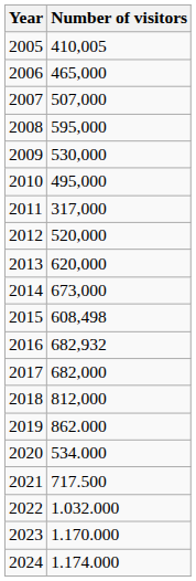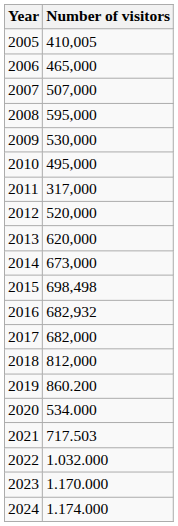 <table class="wikitable">
 <tr>
 <th>Year</th>
 <th>Number of visitors</th>
 </tr>
 <tr>
 <td>2005</td>
 <td>410,005</td>
 </tr>
 <tr>
 <td>2006</td>
 <td>465,000</td>
 </tr>
 <tr>
 <td>2007</td>
 <td>507,000</td>
 </tr>
 <tr>
 <td>2008</td>
 <td>595,000</td>
 </tr>
 <tr>
 <td>2009</td>
 <td>530,000</td>
 </tr>
 <tr>
 <td>2010</td>
 <td>495,000</td>
 </tr>
 <tr>
 <td>2011</td>
 <td>317,000</td>
 </tr>
 <tr>
 <td>2012</td>
 <td>520,000</td>
 </tr>
 <tr>
 <td>2013</td>
 <td>620,000</td>
 </tr>
 <tr>
 <td>2014</td>
 <td>673,000</td>
 </tr>
 <tr>
 <td>2015</td>
-<td>608,498</td>
+<td>698,498</td>
 </tr>
 <tr>
 <td>2016</td>
 <td>682,932</td>
 </tr>
 <tr>
 <td>2017</td>
 <td>682,000</td>
 </tr>
 <tr>
 <td>2018</td>
 <td>812,000</td>
 </tr>
 <tr>
 <td>2019</td>
-<td>862.000</td>
+<td>860.200</td>
 </tr>
 <tr>
 <td>2020</td>
 <td>534.000</td>
 </tr>
 <tr>
 <td>2021</td>
-<td>717.500</td>
+<td>717.503</td>
 </tr>
 <tr>
 <td>2022</td>
 <td>1.032.000</td>
 </tr>
 <tr>
 <td>2023</td>
 <td>1.170.000</td>
 </tr>
 <tr>
 <td>2024</td>
 <td>1.174.000</td>
 </tr>
 </table>
